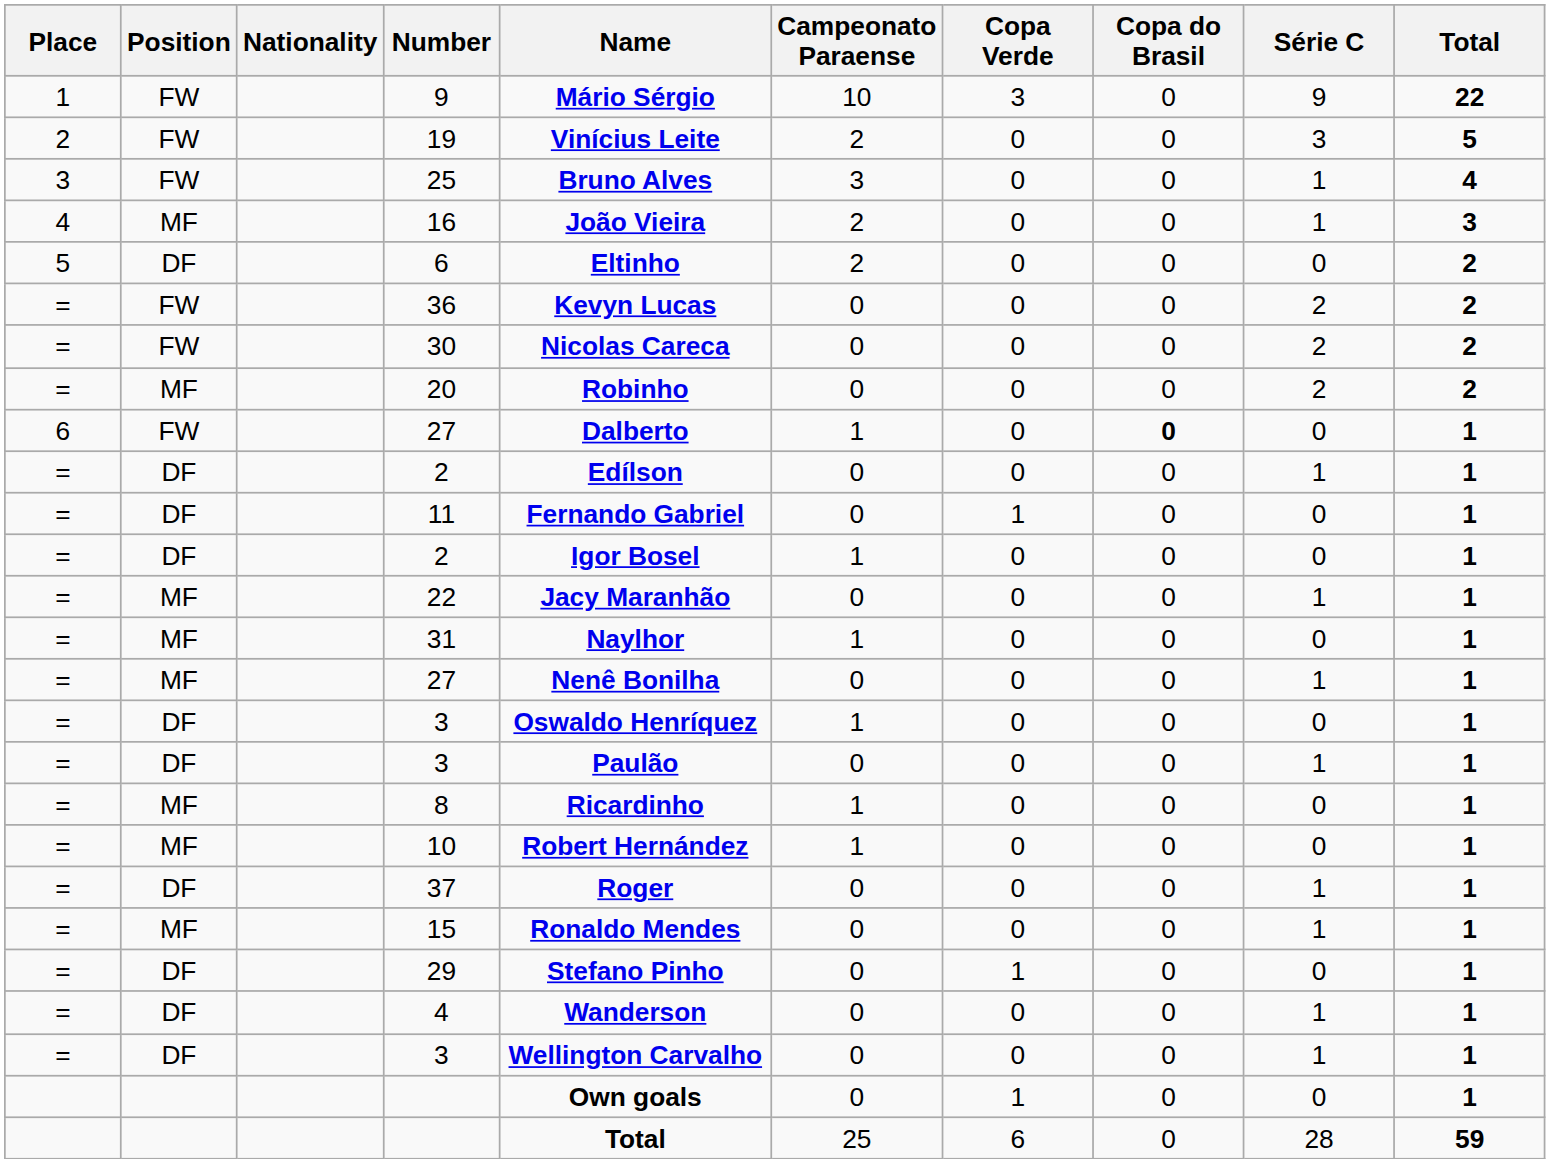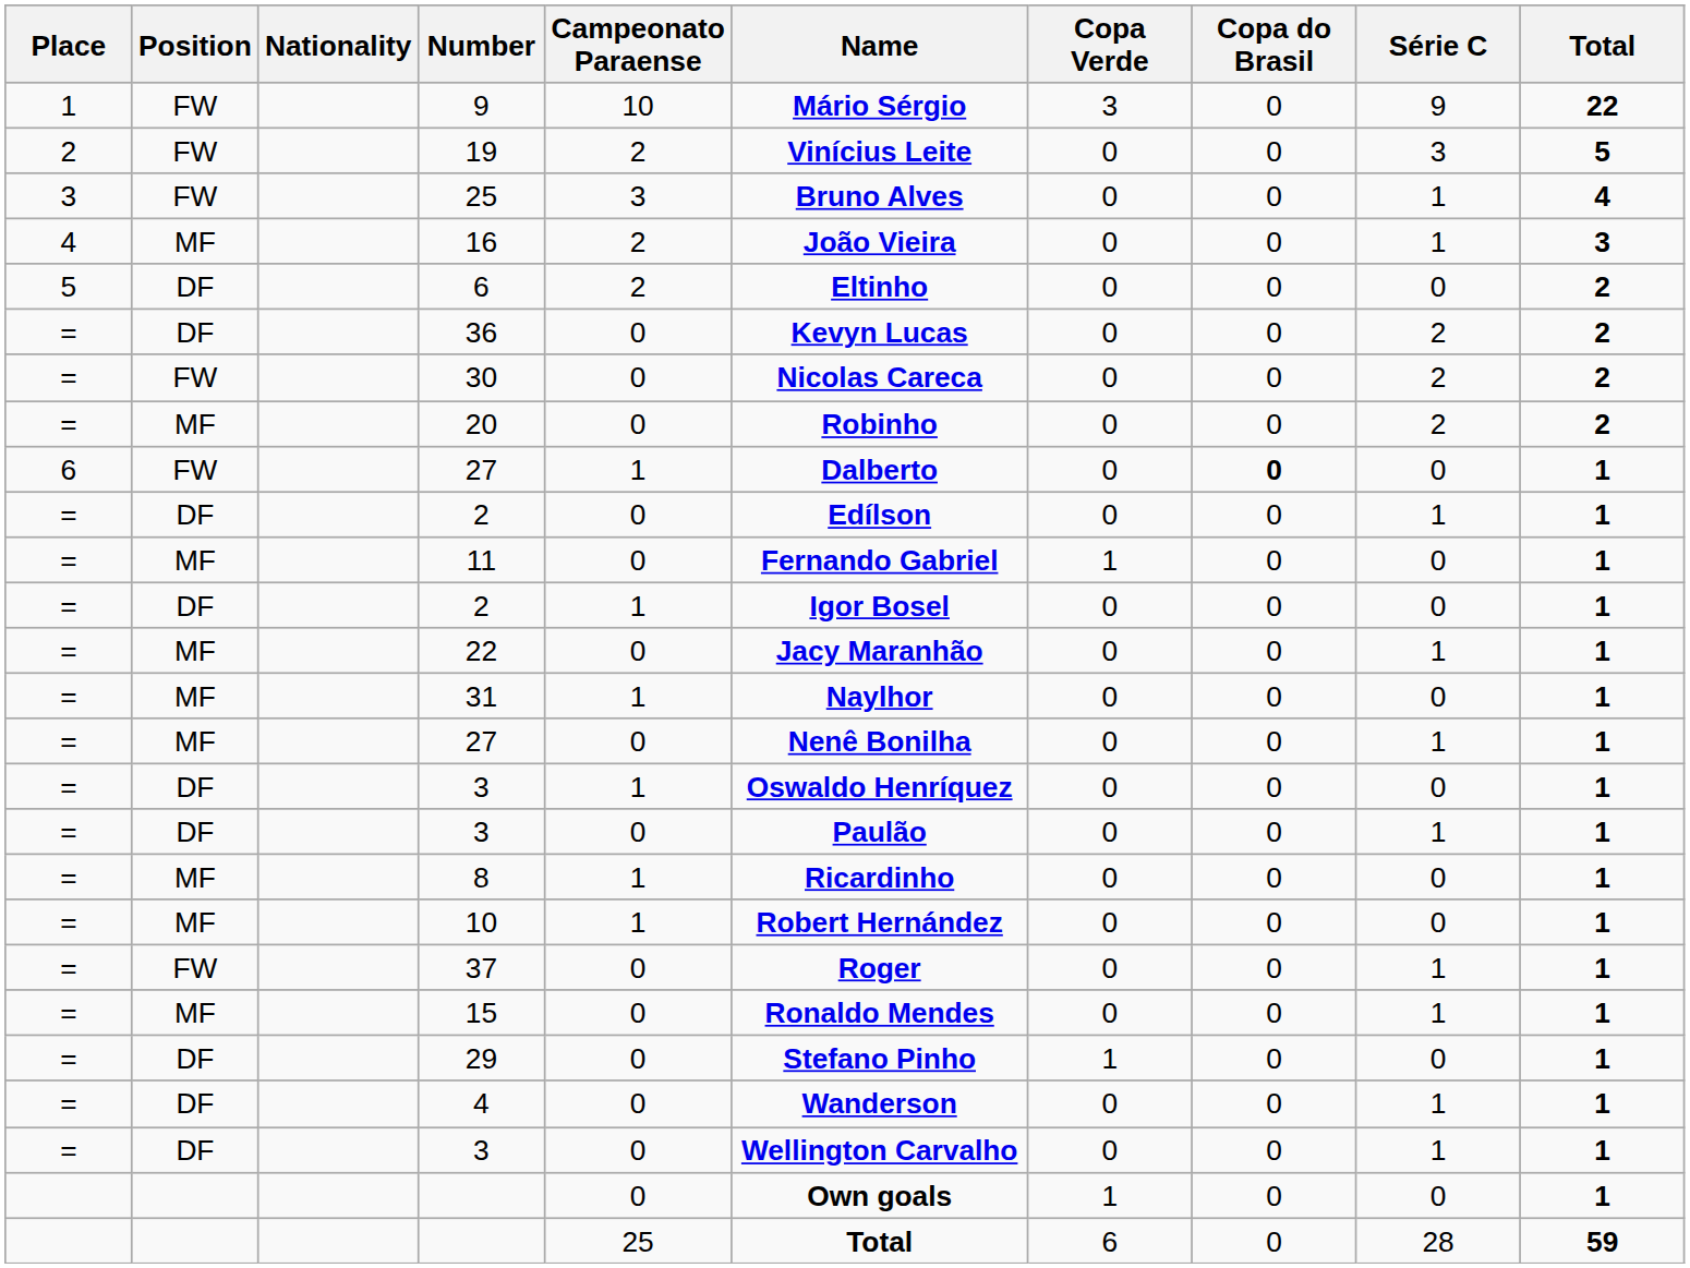 <table class="wikitable" style="font-size: 95%; text-align: center;">
 <tr>
 <th width=60>Place</th>
 <th width=60>Position</th>
 <th width=60>Nationality</th>
 <th width=60>Number</th>
+<th width=80>Campeonato Paraense</th>
 <th width=150>Name</th>
-<th width=80>Campeonato Paraense</th>
 <th width=80>Copa Verde</th>
 <th width=80>Copa do Brasil</th>
 <th width=80>Série C</th>
 <th width=80>Total</th>
 </tr>
 <tr>
 <td>1</td>
 <td>FW</td>
 <td></td>
 <td>9</td>
+<td>10</td>
 <td><strong><a href='#'>Mário Sérgio</a></strong></td>
-<td>10</td>
 <td>3</td>
 <td>0</td>
 <td>9</td>
 <td><strong>22</strong></td>
 </tr>
 <tr>
 <td>2</td>
 <td>FW</td>
 <td></td>
 <td>19</td>
+<td>2</td>
 <td><strong><a href='#'>Vinícius Leite</a></strong></td>
-<td>2</td>
 <td>0</td>
 <td>0</td>
 <td>3</td>
 <td><strong>5</strong></td>
 </tr>
 <tr>
 <td>3</td>
 <td>FW</td>
 <td></td>
 <td>25</td>
+<td>3</td>
 <td><strong><a href='#'>Bruno Alves</a></strong></td>
-<td>3</td>
 <td>0</td>
 <td>0</td>
 <td>1</td>
 <td><strong>4</strong></td>
 </tr>
 <tr>
 <td>4</td>
 <td>MF</td>
 <td></td>
 <td>16</td>
+<td>2</td>
 <td><strong><a href='#'>João Vieira</a></strong></td>
-<td>2</td>
 <td>0</td>
 <td>0</td>
 <td>1</td>
 <td><strong>3</strong></td>
 </tr>
 <tr>
 <td>5</td>
 <td>DF</td>
 <td></td>
 <td>6</td>
+<td>2</td>
 <td><strong><a href='#'>Eltinho</a></strong></td>
-<td>2</td>
 <td>0</td>
 <td>0</td>
 <td>0</td>
 <td><strong>2</strong></td>
 </tr>
 <tr>
 <td>=</td>
-<td>FW</td>
+<td>DF</td>
 <td></td>
 <td>36</td>
+<td>0</td>
 <td><strong><a href='#'>Kevyn Lucas</a></strong></td>
-<td>0</td>
 <td>0</td>
 <td>0</td>
 <td>2</td>
 <td><strong>2</strong></td>
 </tr>
 <tr>
 <td>=</td>
 <td>FW</td>
 <td></td>
 <td>30</td>
+<td>0</td>
 <td><strong><a href='#'>Nicolas Careca</a></strong></td>
-<td>0</td>
 <td>0</td>
 <td>0</td>
 <td>2</td>
 <td><strong>2</strong></td>
 </tr>
 <tr>
 <td>=</td>
 <td>MF</td>
 <td></td>
 <td>20</td>
+<td>0</td>
 <td><strong><a href='#'>Robinho</a></strong></td>
-<td>0</td>
 <td>0</td>
 <td>0</td>
 <td>2</td>
 <td><strong>2</strong></td>
 </tr>
 <tr>
 <td>6</td>
 <td>FW</td>
 <td></td>
 <td>27</td>
+<td>1</td>
 <td><strong><a href='#'>Dalberto</a></strong></td>
-<td>1</td>
 <td>0</td>
 <td><strong>0</strong></td>
 <td>0</td>
 <td><strong>1</strong></td>
 </tr>
 <tr>
 <td>=</td>
 <td>DF</td>
 <td></td>
 <td>2</td>
+<td>0</td>
 <td><strong><a href='#'>Edílson</a></strong></td>
-<td>0</td>
 <td>0</td>
 <td>0</td>
 <td>1</td>
 <td><strong>1</strong></td>
 </tr>
 <tr>
 <td>=</td>
-<td>DF</td>
+<td>MF</td>
 <td></td>
 <td>11</td>
+<td>0</td>
 <td><strong><a href='#'>Fernando Gabriel</a></strong></td>
-<td>0</td>
 <td>1</td>
 <td>0</td>
 <td>0</td>
 <td><strong>1</strong></td>
 </tr>
 <tr>
 <td>=</td>
 <td>DF</td>
 <td></td>
 <td>2</td>
+<td>1</td>
 <td><strong><a href='#'>Igor Bosel</a></strong></td>
-<td>1</td>
 <td>0</td>
 <td>0</td>
 <td>0</td>
 <td><strong>1</strong></td>
 </tr>
 <tr>
 <td>=</td>
 <td>MF</td>
 <td></td>
 <td>22</td>
+<td>0</td>
 <td><strong><a href='#'>Jacy Maranhão</a></strong></td>
-<td>0</td>
 <td>0</td>
 <td>0</td>
 <td>1</td>
 <td><strong>1</strong></td>
 </tr>
 <tr>
 <td>=</td>
 <td>MF</td>
 <td></td>
 <td>31</td>
+<td>1</td>
 <td><strong><a href='#'>Naylhor</a></strong></td>
-<td>1</td>
 <td>0</td>
 <td>0</td>
 <td>0</td>
 <td><strong>1</strong></td>
 </tr>
 <tr>
 <td>=</td>
 <td>MF</td>
 <td></td>
 <td>27</td>
+<td>0</td>
 <td><strong><a href='#'>Nenê Bonilha</a></strong></td>
-<td>0</td>
 <td>0</td>
 <td>0</td>
 <td>1</td>
 <td><strong>1</strong></td>
 </tr>
 <tr>
 <td>=</td>
 <td>DF</td>
 <td></td>
 <td>3</td>
+<td>1</td>
 <td><strong><a href='#'>Oswaldo Henríquez</a></strong></td>
-<td>1</td>
 <td>0</td>
 <td>0</td>
 <td>0</td>
 <td><strong>1</strong></td>
 </tr>
 <tr>
 <td>=</td>
 <td>DF</td>
 <td></td>
 <td>3</td>
+<td>0</td>
 <td><strong><a href='#'>Paulão</a></strong></td>
-<td>0</td>
 <td>0</td>
 <td>0</td>
 <td>1</td>
 <td><strong>1</strong></td>
 </tr>
 <tr>
 <td>=</td>
 <td>MF</td>
 <td></td>
 <td>8</td>
+<td>1</td>
 <td><strong><a href='#'>Ricardinho</a></strong></td>
-<td>1</td>
 <td>0</td>
 <td>0</td>
 <td>0</td>
 <td><strong>1</strong></td>
 </tr>
 <tr>
 <td>=</td>
 <td>MF</td>
 <td></td>
 <td>10</td>
+<td>1</td>
 <td><strong><a href='#'>Robert Hernández</a></strong></td>
-<td>1</td>
 <td>0</td>
 <td>0</td>
 <td>0</td>
 <td><strong>1</strong></td>
 </tr>
 <tr>
 <td>=</td>
-<td>DF</td>
+<td>FW</td>
 <td></td>
 <td>37</td>
+<td>0</td>
 <td><strong><a href='#'>Roger</a></strong></td>
-<td>0</td>
 <td>0</td>
 <td>0</td>
 <td>1</td>
 <td><strong>1</strong></td>
 </tr>
 <tr>
 <td>=</td>
 <td>MF</td>
 <td></td>
 <td>15</td>
+<td>0</td>
 <td><strong><a href='#'>Ronaldo Mendes</a></strong></td>
-<td>0</td>
 <td>0</td>
 <td>0</td>
 <td>1</td>
 <td><strong>1</strong></td>
 </tr>
 <tr>
 <td>=</td>
 <td>DF</td>
 <td></td>
 <td>29</td>
+<td>0</td>
 <td><strong><a href='#'>Stefano Pinho</a></strong></td>
-<td>0</td>
 <td>1</td>
 <td>0</td>
 <td>0</td>
 <td><strong>1</strong></td>
 </tr>
 <tr>
 <td>=</td>
 <td>DF</td>
 <td></td>
 <td>4</td>
+<td>0</td>
 <td><strong><a href='#'>Wanderson</a></strong></td>
-<td>0</td>
 <td>0</td>
 <td>0</td>
 <td>1</td>
 <td><strong>1</strong></td>
 </tr>
 <tr>
 <td>=</td>
 <td>DF</td>
 <td></td>
 <td>3</td>
+<td>0</td>
 <td><strong><a href='#'>Wellington Carvalho</a></strong></td>
-<td>0</td>
 <td>0</td>
 <td>0</td>
 <td>1</td>
 <td><strong>1</strong></td>
 </tr>
 <tr>
 <td></td>
 <td></td>
 <td></td>
 <td></td>
+<td>0</td>
 <td><strong>Own goals</strong></td>
-<td>0</td>
 <td>1</td>
 <td>0</td>
 <td>0</td>
 <td><strong>1</strong></td>
 </tr>
 <tr>
 <td></td>
 <td></td>
 <td></td>
 <td></td>
+<td>25</td>
 <td><strong>Total</strong></td>
-<td>25</td>
 <td>6</td>
 <td>0</td>
 <td>28</td>
 <td><strong>59</strong></td>
 </tr>
 </table>
